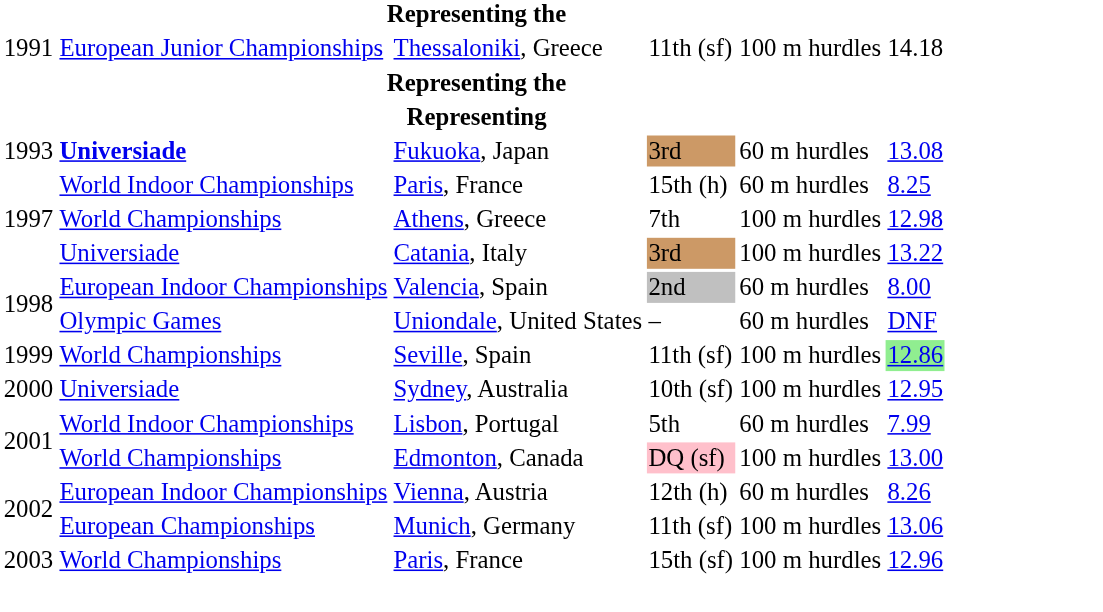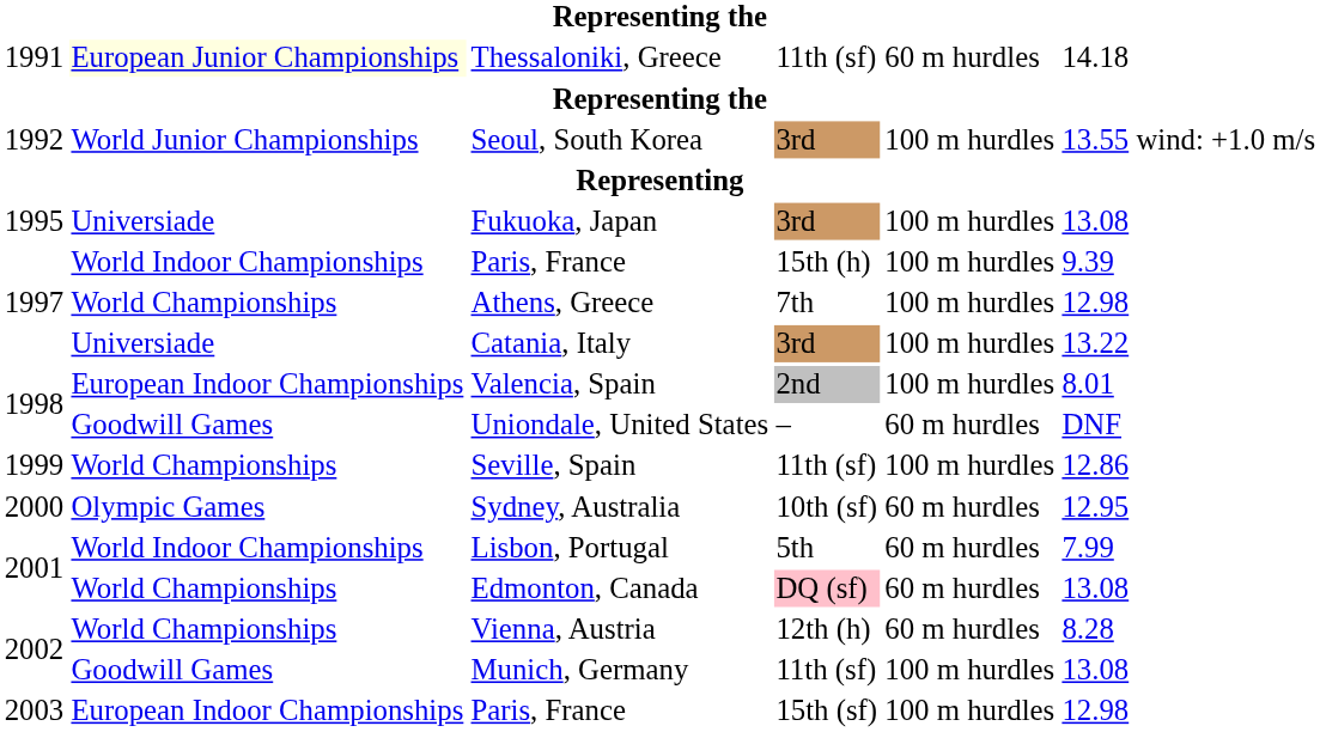 <table>
 <tr>
 <th colspan="7">Representing the </th>
 </tr>
 <tr>
 <td>1991</td>
-<td><a href='#'>European Junior Championships</a></td>
+<td style="background: lightyellow;"><a href='#'>European Junior Championships</a></td>
 <td><a href='#'>Thessaloniki</a>, Greece</td>
 <td>11th (sf)</td>
-<td>100 m hurdles</td>
+<td>60 m hurdles</td>
 <td>14.18</td>
 </tr>
 <tr>
 <th colspan="7">Representing the </th>
 </tr>
 <tr>
+<td>1992</td>
+<td><a href='#'>World Junior Championships</a></td>
+<td><a href='#'>Seoul</a>, South Korea</td>
+<td bgcolor=cc9966>3rd</td>
+<td>100 m hurdles</td>
+<td><a href='#'>13.55</a></td>
+<td>wind: +1.0 m/s</td>
+</tr>
+<tr>
 <th colspan="7">Representing </th>
 </tr>
 <tr>
-<td>1993</td>
-<td><strong><a href='#'>Universiade</a></strong></td>
+<td>1995</td>
+<td><a href='#'>Universiade</a></td>
 <td><a href='#'>Fukuoka</a>, Japan</td>
 <td bgcolor=cc9966>3rd</td>
-<td>60 m hurdles</td>
+<td>100 m hurdles</td>
 <td><a href='#'>13.08</a></td>
 </tr>
 <tr>
 <td rowspan=3>1997</td>
 <td><a href='#'>World Indoor Championships</a></td>
 <td><a href='#'>Paris</a>, France</td>
 <td>15th (h)</td>
-<td>60 m hurdles</td>
-<td><a href='#'>8.25</a></td>
+<td>100 m hurdles</td>
+<td><a href='#'>9.39</a></td>
 </tr>
 <tr>
 <td><a href='#'>World Championships</a></td>
 <td><a href='#'>Athens</a>, Greece</td>
 <td>7th</td>
 <td>100 m hurdles</td>
 <td><a href='#'>12.98</a></td>
 </tr>
 <tr>
 <td><a href='#'>Universiade</a></td>
 <td><a href='#'>Catania</a>, Italy</td>
 <td bgcolor=cc9966>3rd</td>
 <td>100 m hurdles</td>
 <td><a href='#'>13.22</a></td>
 </tr>
 <tr>
 <td rowspan=2>1998</td>
 <td><a href='#'>European Indoor Championships</a></td>
 <td><a href='#'>Valencia</a>, Spain</td>
 <td bgcolor=silver>2nd</td>
-<td>60 m hurdles</td>
-<td><a href='#'>8.00</a></td>
+<td>100 m hurdles</td>
+<td><a href='#'>8.01</a></td>
 </tr>
 <tr>
-<td><a href='#'>Olympic Games</a></td>
+<td><a href='#'>Goodwill Games</a></td>
 <td><a href='#'>Uniondale</a>, United States</td>
 <td>–</td>
 <td>60 m hurdles</td>
 <td><a href='#'>DNF</a></td>
 </tr>
 <tr>
 <td>1999</td>
 <td><a href='#'>World Championships</a></td>
 <td><a href='#'>Seville</a>, Spain</td>
 <td>11th (sf)</td>
 <td>100 m hurdles</td>
-<td style="background: lightgreen;"><a href='#'>12.86</a></td>
+<td><a href='#'>12.86</a></td>
 </tr>
 <tr>
 <td>2000</td>
-<td><a href='#'>Universiade</a></td>
+<td><a href='#'>Olympic Games</a></td>
 <td><a href='#'>Sydney</a>, Australia</td>
 <td>10th (sf)</td>
-<td>100 m hurdles</td>
+<td>60 m hurdles</td>
 <td><a href='#'>12.95</a></td>
 </tr>
 <tr>
 <td rowspan=2>2001</td>
 <td><a href='#'>World Indoor Championships</a></td>
 <td><a href='#'>Lisbon</a>, Portugal</td>
 <td>5th</td>
 <td>60 m hurdles</td>
 <td><a href='#'>7.99</a></td>
 </tr>
 <tr>
 <td><a href='#'>World Championships</a></td>
 <td><a href='#'>Edmonton</a>, Canada</td>
 <td bgcolor=pink>DQ (sf)</td>
-<td>100 m hurdles</td>
-<td><a href='#'>13.00</a></td>
+<td>60 m hurdles</td>
+<td><a href='#'>13.08</a></td>
 <td></td>
 </tr>
 <tr>
 <td rowspan=2>2002</td>
-<td><a href='#'>European Indoor Championships</a></td>
+<td><a href='#'>World Championships</a></td>
 <td><a href='#'>Vienna</a>, Austria</td>
 <td>12th (h)</td>
 <td>60 m hurdles</td>
-<td><a href='#'>8.26</a></td>
+<td><a href='#'>8.28</a></td>
 </tr>
 <tr>
-<td><a href='#'>European Championships</a></td>
+<td><a href='#'>Goodwill Games</a></td>
 <td><a href='#'>Munich</a>, Germany</td>
 <td>11th (sf)</td>
 <td>100 m hurdles</td>
-<td><a href='#'>13.06</a></td>
+<td><a href='#'>13.08</a></td>
 </tr>
 <tr>
 <td>2003</td>
-<td><a href='#'>World Championships</a></td>
+<td><a href='#'>European Indoor Championships</a></td>
 <td><a href='#'>Paris</a>, France</td>
 <td>15th (sf)</td>
 <td>100 m hurdles</td>
-<td><a href='#'>12.96</a></td>
+<td><a href='#'>12.98</a></td>
 </tr>
 </table>
